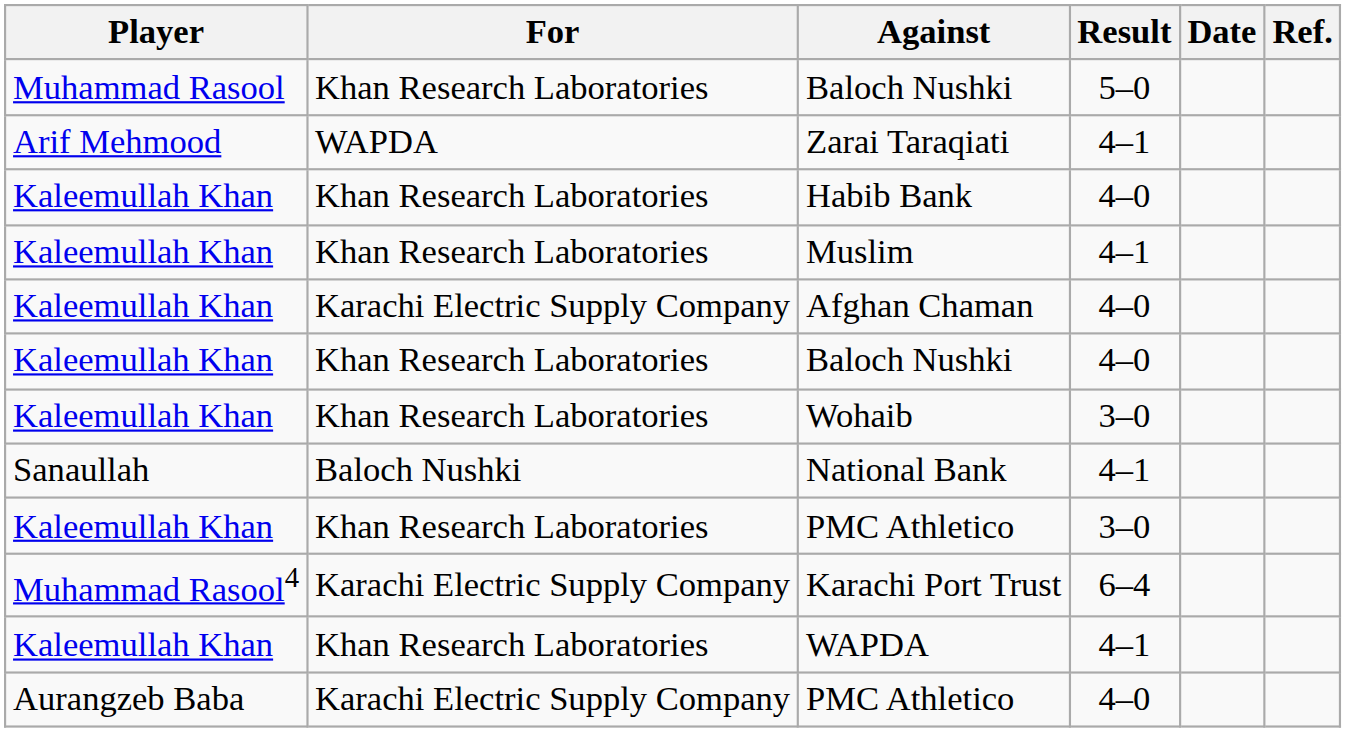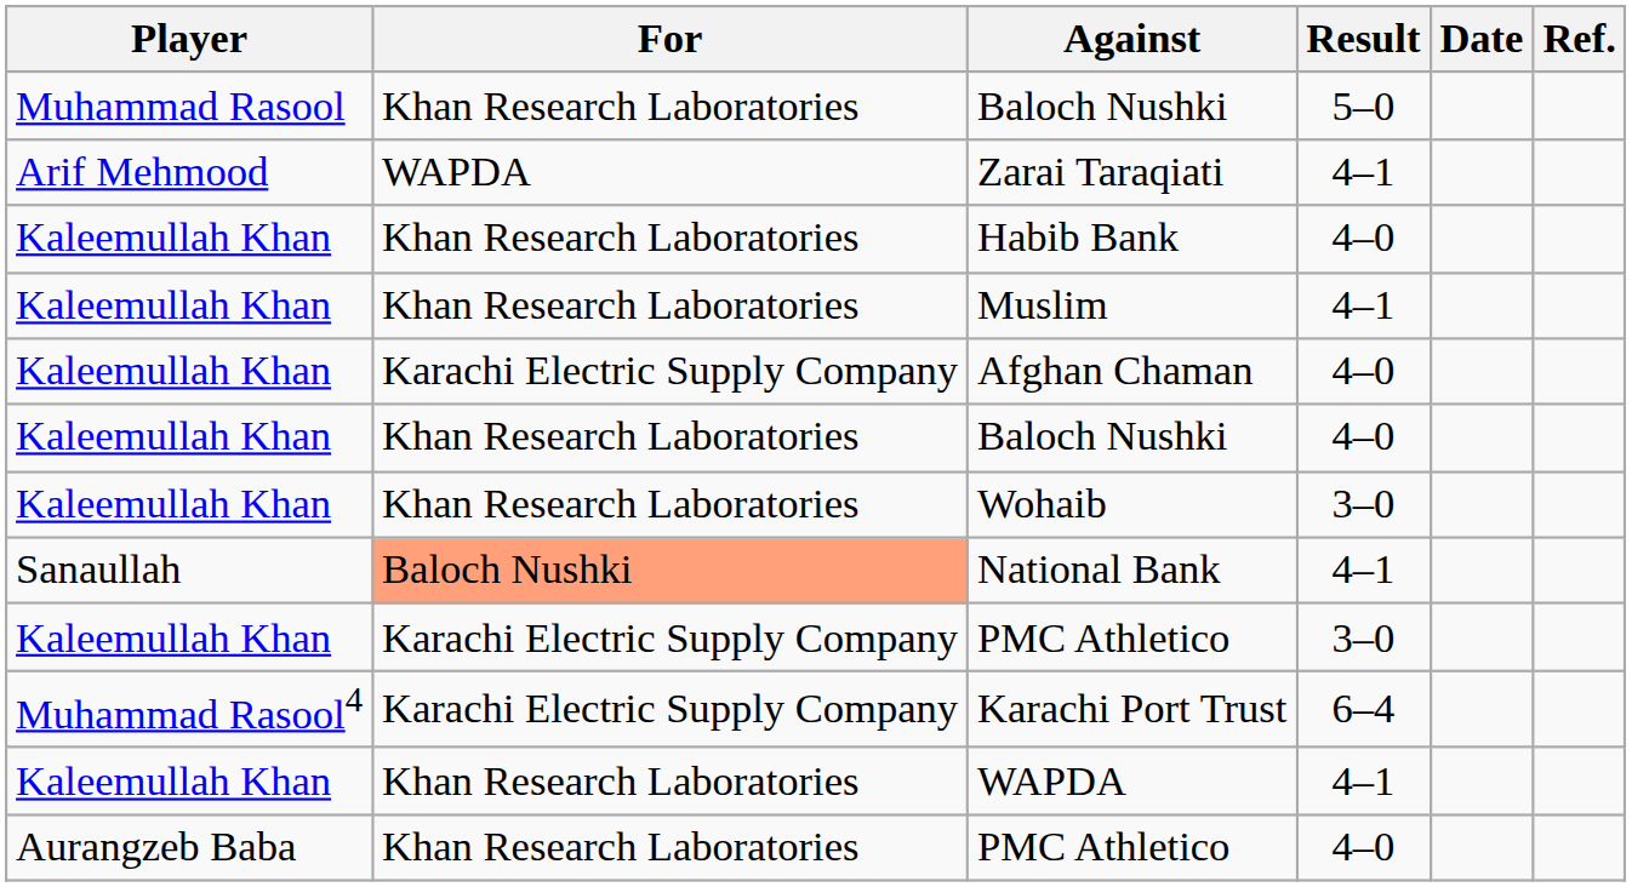 <table class="wikitable sortable">
 <tr>
 <th>Player</th>
 <th>For</th>
 <th>Against</th>
 <th style="text-align:center">Result</th>
 <th>Date</th>
 <th>Ref.</th>
 </tr>
 <tr>
 <td><a href='#'>Muhammad Rasool</a></td>
 <td>Khan Research Laboratories</td>
 <td>Baloch Nushki</td>
 <td style="text-align:center">5–0</td>
 <td></td>
 <td></td>
 </tr>
 <tr>
 <td><a href='#'>Arif Mehmood</a></td>
 <td>WAPDA</td>
 <td>Zarai Taraqiati</td>
 <td style="text-align:center">4–1</td>
 <td></td>
 <td></td>
 </tr>
 <tr>
 <td><a href='#'>Kaleemullah Khan</a></td>
 <td>Khan Research Laboratories</td>
 <td>Habib Bank</td>
 <td style="text-align:center">4–0</td>
 <td></td>
 <td></td>
 </tr>
 <tr>
 <td><a href='#'>Kaleemullah Khan</a></td>
 <td>Khan Research Laboratories</td>
 <td>Muslim</td>
 <td style="text-align:center">4–1</td>
 <td></td>
 <td></td>
 </tr>
 <tr>
 <td><a href='#'>Kaleemullah Khan</a></td>
 <td>Karachi Electric Supply Company</td>
 <td>Afghan Chaman</td>
 <td style="text-align:center">4–0</td>
 <td></td>
 <td></td>
 </tr>
 <tr>
 <td><a href='#'>Kaleemullah Khan</a></td>
 <td>Khan Research Laboratories</td>
 <td>Baloch Nushki</td>
 <td style="text-align:center">4–0</td>
 <td></td>
 <td></td>
 </tr>
 <tr>
 <td><a href='#'>Kaleemullah Khan</a></td>
 <td>Khan Research Laboratories</td>
 <td>Wohaib</td>
 <td style="text-align:center">3–0</td>
 <td></td>
 <td></td>
 </tr>
 <tr>
 <td>Sanaullah</td>
-<td>Baloch Nushki</td>
+<td style="background: lightsalmon;">Baloch Nushki</td>
 <td>National Bank</td>
 <td style="text-align:center">4–1</td>
 <td></td>
 <td></td>
 </tr>
 <tr>
 <td><a href='#'>Kaleemullah Khan</a></td>
-<td>Khan Research Laboratories</td>
+<td>Karachi Electric Supply Company</td>
 <td>PMC Athletico</td>
 <td style="text-align:center">3–0</td>
 <td></td>
 <td></td>
 </tr>
 <tr>
 <td><a href='#'>Muhammad Rasool</a><sup>4</sup></td>
 <td>Karachi Electric Supply Company</td>
 <td>Karachi Port Trust</td>
 <td style="text-align:center">6–4</td>
 <td></td>
 <td></td>
 </tr>
 <tr>
 <td><a href='#'>Kaleemullah Khan</a></td>
 <td>Khan Research Laboratories</td>
 <td>WAPDA</td>
 <td style="text-align:center">4–1</td>
 <td></td>
 <td></td>
 </tr>
 <tr>
 <td>Aurangzeb Baba</td>
-<td>Karachi Electric Supply Company</td>
+<td>Khan Research Laboratories</td>
 <td>PMC Athletico</td>
 <td style="text-align:center">4–0</td>
 <td></td>
 <td></td>
 </tr>
 </table>
